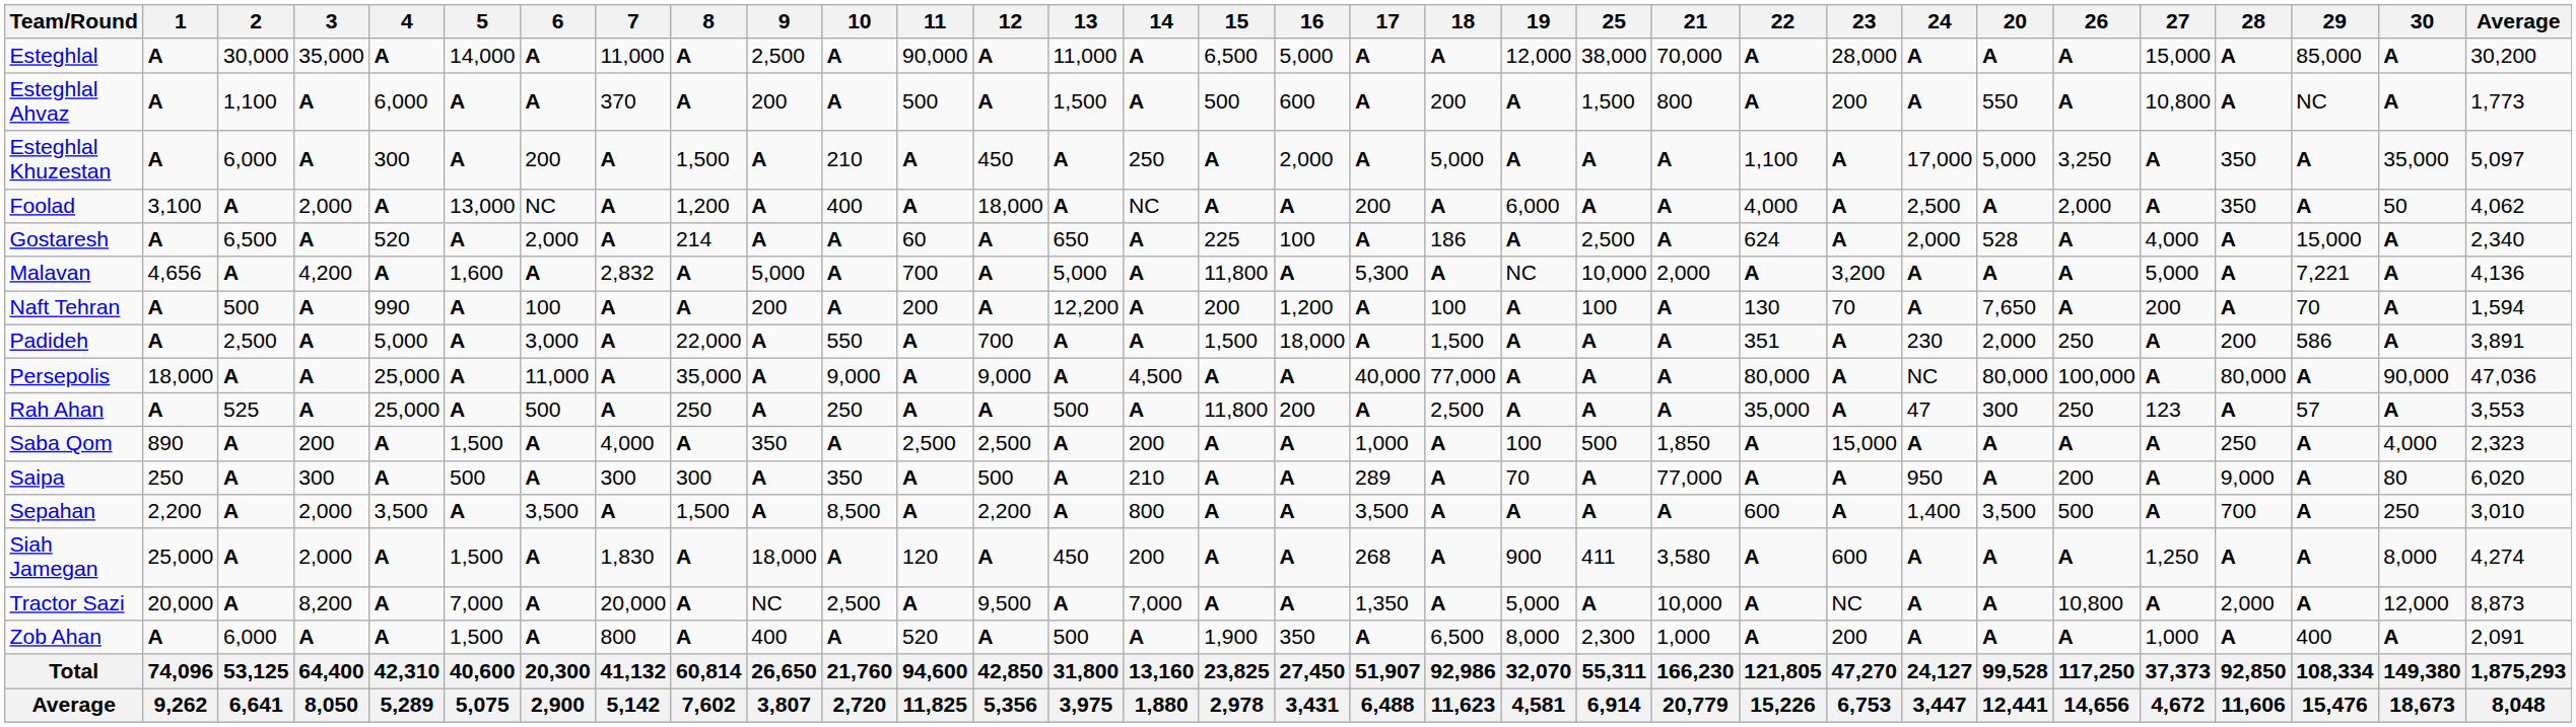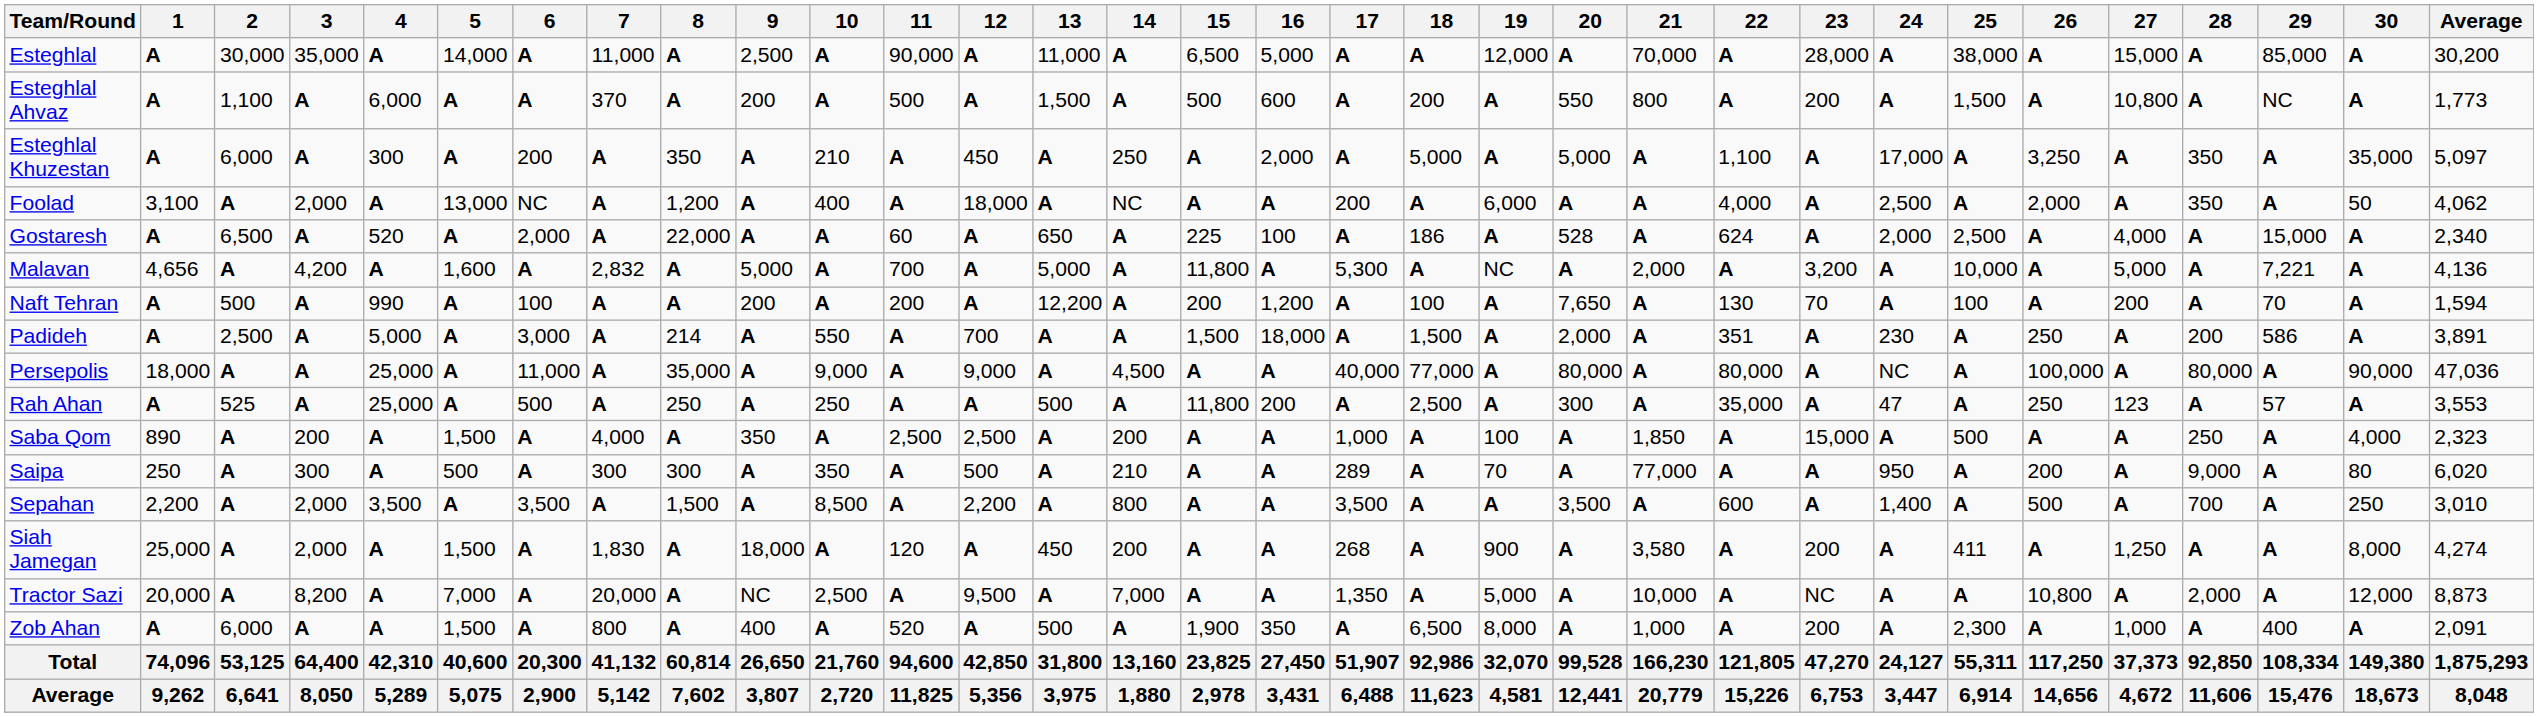 <table class="wikitable sortable">
 <tr>
 <th rowspan="1">Team/Round</th>
 <th>1</th>
 <th>2</th>
 <th>3</th>
 <th>4</th>
 <th>5</th>
 <th>6</th>
 <th>7</th>
 <th>8</th>
 <th>9</th>
 <th>10</th>
 <th>11</th>
 <th>12</th>
 <th>13</th>
 <th>14</th>
 <th>15</th>
 <th>16</th>
 <th>17</th>
 <th>18</th>
 <th>19</th>
-<th>25</th>
+<th>20</th>
 <th>21</th>
 <th>22</th>
 <th>23</th>
 <th>24</th>
-<th>20</th>
+<th>25</th>
 <th>26</th>
 <th>27</th>
 <th>28</th>
 <th>29</th>
 <th>30</th>
 <th>Average</th>
 </tr>
 <tr>
 <td><a href='#'>Esteghlal</a></td>
 <td><strong>A</strong></td>
 <td>30,000</td>
 <td>35,000</td>
 <td><strong>A</strong></td>
 <td>14,000</td>
 <td><strong>A</strong></td>
 <td>11,000</td>
 <td><strong>A</strong></td>
 <td>2,500</td>
 <td><strong>A</strong></td>
 <td>90,000</td>
 <td><strong>A</strong></td>
 <td>11,000</td>
 <td><strong>A</strong></td>
 <td>6,500</td>
 <td>5,000</td>
 <td><strong>A</strong></td>
 <td><strong>A</strong></td>
 <td>12,000</td>
-<td>38,000</td>
+<td><strong>A</strong></td>
 <td>70,000</td>
 <td><strong>A</strong></td>
 <td>28,000</td>
 <td><strong>A</strong></td>
-<td><strong>A</strong></td>
+<td>38,000</td>
 <td><strong>A</strong></td>
 <td>15,000</td>
 <td><strong>A</strong></td>
 <td>85,000</td>
 <td><strong>A</strong></td>
 <td>30,200</td>
 </tr>
 <tr>
 <td><a href='#'>Esteghlal Ahvaz</a></td>
 <td><strong>A</strong></td>
 <td>1,100</td>
 <td><strong>A</strong></td>
 <td>6,000</td>
 <td><strong>A</strong></td>
 <td><strong>A</strong></td>
 <td>370</td>
 <td><strong>A</strong></td>
 <td>200</td>
 <td><strong>A</strong></td>
 <td>500</td>
 <td><strong>A</strong></td>
 <td>1,500</td>
 <td><strong>A</strong></td>
 <td>500</td>
 <td>600</td>
 <td><strong>A</strong></td>
 <td>200</td>
 <td><strong>A</strong></td>
-<td>1,500</td>
+<td>550</td>
 <td>800</td>
 <td><strong>A</strong></td>
 <td>200</td>
 <td><strong>A</strong></td>
-<td>550</td>
+<td>1,500</td>
 <td><strong>A</strong></td>
 <td>10,800</td>
 <td><strong>A</strong></td>
 <td>NC</td>
 <td><strong>A</strong></td>
 <td>1,773</td>
 </tr>
 <tr>
 <td><a href='#'>Esteghlal Khuzestan</a></td>
 <td><strong>A</strong></td>
 <td>6,000</td>
 <td><strong>A</strong></td>
 <td>300</td>
 <td><strong>A</strong></td>
 <td>200</td>
 <td><strong>A</strong></td>
-<td>1,500</td>
+<td>350</td>
 <td><strong>A</strong></td>
 <td>210</td>
 <td><strong>A</strong></td>
 <td>450</td>
 <td><strong>A</strong></td>
 <td>250</td>
 <td><strong>A</strong></td>
 <td>2,000</td>
 <td><strong>A</strong></td>
 <td>5,000</td>
 <td><strong>A</strong></td>
-<td><strong>A</strong></td>
+<td>5,000</td>
 <td><strong>A</strong></td>
 <td>1,100</td>
 <td><strong>A</strong></td>
 <td>17,000</td>
-<td>5,000</td>
+<td><strong>A</strong></td>
 <td>3,250</td>
 <td><strong>A</strong></td>
 <td>350</td>
 <td><strong>A</strong></td>
 <td>35,000</td>
 <td>5,097</td>
 </tr>
 <tr>
 <td><a href='#'>Foolad</a></td>
 <td>3,100</td>
 <td><strong>A</strong></td>
 <td>2,000</td>
 <td><strong>A</strong></td>
 <td>13,000</td>
 <td>NC</td>
 <td><strong>A</strong></td>
 <td>1,200</td>
 <td><strong>A</strong></td>
 <td>400</td>
 <td><strong>A</strong></td>
 <td>18,000</td>
 <td><strong>A</strong></td>
 <td>NC</td>
 <td><strong>A</strong></td>
 <td><strong>A</strong></td>
 <td>200</td>
 <td><strong>A</strong></td>
 <td>6,000</td>
 <td><strong>A</strong></td>
 <td><strong>A</strong></td>
 <td>4,000</td>
 <td><strong>A</strong></td>
 <td>2,500</td>
 <td><strong>A</strong></td>
 <td>2,000</td>
 <td><strong>A</strong></td>
 <td>350</td>
 <td><strong>A</strong></td>
 <td>50</td>
 <td>4,062</td>
 </tr>
 <tr>
 <td><a href='#'>Gostaresh</a></td>
 <td><strong>A</strong></td>
 <td>6,500</td>
 <td><strong>A</strong></td>
 <td>520</td>
 <td><strong>A</strong></td>
 <td>2,000</td>
 <td><strong>A</strong></td>
-<td>214</td>
+<td>22,000</td>
 <td><strong>A</strong></td>
 <td><strong>A</strong></td>
 <td>60</td>
 <td><strong>A</strong></td>
 <td>650</td>
 <td><strong>A</strong></td>
 <td>225</td>
 <td>100</td>
 <td><strong>A</strong></td>
 <td>186</td>
 <td><strong>A</strong></td>
-<td>2,500</td>
+<td>528</td>
 <td><strong>A</strong></td>
 <td>624</td>
 <td><strong>A</strong></td>
 <td>2,000</td>
-<td>528</td>
+<td>2,500</td>
 <td><strong>A</strong></td>
 <td>4,000</td>
 <td><strong>A</strong></td>
 <td>15,000</td>
 <td><strong>A</strong></td>
 <td>2,340</td>
 </tr>
 <tr>
 <td><a href='#'>Malavan</a></td>
 <td>4,656</td>
 <td><strong>A</strong></td>
 <td>4,200</td>
 <td><strong>A</strong></td>
 <td>1,600</td>
 <td><strong>A</strong></td>
 <td>2,832</td>
 <td><strong>A</strong></td>
 <td>5,000</td>
 <td><strong>A</strong></td>
 <td>700</td>
 <td><strong>A</strong></td>
 <td>5,000</td>
 <td><strong>A</strong></td>
 <td>11,800</td>
 <td><strong>A</strong></td>
 <td>5,300</td>
 <td><strong>A</strong></td>
 <td>NC</td>
-<td>10,000</td>
+<td><strong>A</strong></td>
 <td>2,000</td>
 <td><strong>A</strong></td>
 <td>3,200</td>
 <td><strong>A</strong></td>
-<td><strong>A</strong></td>
+<td>10,000</td>
 <td><strong>A</strong></td>
 <td>5,000</td>
 <td><strong>A</strong></td>
 <td>7,221</td>
 <td><strong>A</strong></td>
 <td>4,136</td>
 </tr>
 <tr>
 <td><a href='#'>Naft Tehran</a></td>
 <td><strong>A</strong></td>
 <td>500</td>
 <td><strong>A</strong></td>
 <td>990</td>
 <td><strong>A</strong></td>
 <td>100</td>
 <td><strong>A</strong></td>
 <td><strong>A</strong></td>
 <td>200</td>
 <td><strong>A</strong></td>
 <td>200</td>
 <td><strong>A</strong></td>
 <td>12,200</td>
 <td><strong>A</strong></td>
 <td>200</td>
 <td>1,200</td>
 <td><strong>A</strong></td>
 <td>100</td>
 <td><strong>A</strong></td>
-<td>100</td>
+<td>7,650</td>
 <td><strong>A</strong></td>
 <td>130</td>
 <td>70</td>
 <td><strong>A</strong></td>
-<td>7,650</td>
+<td>100</td>
 <td><strong>A</strong></td>
 <td>200</td>
 <td><strong>A</strong></td>
 <td>70</td>
 <td><strong>A</strong></td>
 <td>1,594</td>
 </tr>
 <tr>
 <td><a href='#'>Padideh</a></td>
 <td><strong>A</strong></td>
 <td>2,500</td>
 <td><strong>A</strong></td>
 <td>5,000</td>
 <td><strong>A</strong></td>
 <td>3,000</td>
 <td><strong>A</strong></td>
-<td>22,000</td>
+<td>214</td>
 <td><strong>A</strong></td>
 <td>550</td>
 <td><strong>A</strong></td>
 <td>700</td>
 <td><strong>A</strong></td>
 <td><strong>A</strong></td>
 <td>1,500</td>
 <td>18,000</td>
 <td><strong>A</strong></td>
 <td>1,500</td>
 <td><strong>A</strong></td>
-<td><strong>A</strong></td>
+<td>2,000</td>
 <td><strong>A</strong></td>
 <td>351</td>
 <td><strong>A</strong></td>
 <td>230</td>
-<td>2,000</td>
+<td><strong>A</strong></td>
 <td>250</td>
 <td><strong>A</strong></td>
 <td>200</td>
 <td>586</td>
 <td><strong>A</strong></td>
 <td>3,891</td>
 </tr>
 <tr>
 <td><a href='#'>Persepolis</a></td>
 <td>18,000</td>
 <td><strong>A</strong></td>
 <td><strong>A</strong></td>
 <td>25,000</td>
 <td><strong>A</strong></td>
 <td>11,000</td>
 <td><strong>A</strong></td>
 <td>35,000</td>
 <td><strong>A</strong></td>
 <td>9,000</td>
 <td><strong>A</strong></td>
 <td>9,000</td>
 <td><strong>A</strong></td>
 <td>4,500</td>
 <td><strong>A</strong></td>
 <td><strong>A</strong></td>
 <td>40,000</td>
 <td>77,000</td>
 <td><strong>A</strong></td>
-<td><strong>A</strong></td>
+<td>80,000</td>
 <td><strong>A</strong></td>
 <td>80,000</td>
 <td><strong>A</strong></td>
 <td>NC</td>
-<td>80,000</td>
+<td><strong>A</strong></td>
 <td>100,000</td>
 <td><strong>A</strong></td>
 <td>80,000</td>
 <td><strong>A</strong></td>
 <td>90,000</td>
 <td>47,036</td>
 </tr>
 <tr>
 <td><a href='#'>Rah Ahan</a></td>
 <td><strong>A</strong></td>
 <td>525</td>
 <td><strong>A</strong></td>
 <td>25,000</td>
 <td><strong>A</strong></td>
 <td>500</td>
 <td><strong>A</strong></td>
 <td>250</td>
 <td><strong>A</strong></td>
 <td>250</td>
 <td><strong>A</strong></td>
 <td><strong>A</strong></td>
 <td>500</td>
 <td><strong>A</strong></td>
 <td>11,800</td>
 <td>200</td>
 <td><strong>A</strong></td>
 <td>2,500</td>
 <td><strong>A</strong></td>
-<td><strong>A</strong></td>
+<td>300</td>
 <td><strong>A</strong></td>
 <td>35,000</td>
 <td><strong>A</strong></td>
 <td>47</td>
-<td>300</td>
+<td><strong>A</strong></td>
 <td>250</td>
 <td>123</td>
 <td><strong>A</strong></td>
 <td>57</td>
 <td><strong>A</strong></td>
 <td>3,553</td>
 </tr>
 <tr>
 <td><a href='#'>Saba Qom</a></td>
 <td>890</td>
 <td><strong>A</strong></td>
 <td>200</td>
 <td><strong>A</strong></td>
 <td>1,500</td>
 <td><strong>A</strong></td>
 <td>4,000</td>
 <td><strong>A</strong></td>
 <td>350</td>
 <td><strong>A</strong></td>
 <td>2,500</td>
 <td>2,500</td>
 <td><strong>A</strong></td>
 <td>200</td>
 <td><strong>A</strong></td>
 <td><strong>A</strong></td>
 <td>1,000</td>
 <td><strong>A</strong></td>
 <td>100</td>
-<td>500</td>
+<td><strong>A</strong></td>
 <td>1,850</td>
 <td><strong>A</strong></td>
 <td>15,000</td>
 <td><strong>A</strong></td>
-<td><strong>A</strong></td>
+<td>500</td>
 <td><strong>A</strong></td>
 <td><strong>A</strong></td>
 <td>250</td>
 <td><strong>A</strong></td>
 <td>4,000</td>
 <td>2,323</td>
 </tr>
 <tr>
 <td><a href='#'>Saipa</a></td>
 <td>250</td>
 <td><strong>A</strong></td>
 <td>300</td>
 <td><strong>A</strong></td>
 <td>500</td>
 <td><strong>A</strong></td>
 <td>300</td>
 <td>300</td>
 <td><strong>A</strong></td>
 <td>350</td>
 <td><strong>A</strong></td>
 <td>500</td>
 <td><strong>A</strong></td>
 <td>210</td>
 <td><strong>A</strong></td>
 <td><strong>A</strong></td>
 <td>289</td>
 <td><strong>A</strong></td>
 <td>70</td>
 <td><strong>A</strong></td>
 <td>77,000</td>
 <td><strong>A</strong></td>
 <td><strong>A</strong></td>
 <td>950</td>
 <td><strong>A</strong></td>
 <td>200</td>
 <td><strong>A</strong></td>
 <td>9,000</td>
 <td><strong>A</strong></td>
 <td>80</td>
 <td>6,020</td>
 </tr>
 <tr>
 <td><a href='#'>Sepahan</a></td>
 <td>2,200</td>
 <td><strong>A</strong></td>
 <td>2,000</td>
 <td>3,500</td>
 <td><strong>A</strong></td>
 <td>3,500</td>
 <td><strong>A</strong></td>
 <td>1,500</td>
 <td><strong>A</strong></td>
 <td>8,500</td>
 <td><strong>A</strong></td>
 <td>2,200</td>
 <td><strong>A</strong></td>
 <td>800</td>
 <td><strong>A</strong></td>
 <td><strong>A</strong></td>
 <td>3,500</td>
 <td><strong>A</strong></td>
 <td><strong>A</strong></td>
-<td><strong>A</strong></td>
+<td>3,500</td>
 <td><strong>A</strong></td>
 <td>600</td>
 <td><strong>A</strong></td>
 <td>1,400</td>
-<td>3,500</td>
+<td><strong>A</strong></td>
 <td>500</td>
 <td><strong>A</strong></td>
 <td>700</td>
 <td><strong>A</strong></td>
 <td>250</td>
 <td>3,010</td>
 </tr>
 <tr>
 <td><a href='#'>Siah Jamegan</a></td>
 <td>25,000</td>
 <td><strong>A</strong></td>
 <td>2,000</td>
 <td><strong>A</strong></td>
 <td>1,500</td>
 <td><strong>A</strong></td>
 <td>1,830</td>
 <td><strong>A</strong></td>
 <td>18,000</td>
 <td><strong>A</strong></td>
 <td>120</td>
 <td><strong>A</strong></td>
 <td>450</td>
 <td>200</td>
 <td><strong>A</strong></td>
 <td><strong>A</strong></td>
 <td>268</td>
 <td><strong>A</strong></td>
 <td>900</td>
-<td>411</td>
+<td><strong>A</strong></td>
 <td>3,580</td>
 <td><strong>A</strong></td>
-<td>600</td>
+<td>200</td>
 <td><strong>A</strong></td>
-<td><strong>A</strong></td>
+<td>411</td>
 <td><strong>A</strong></td>
 <td>1,250</td>
 <td><strong>A</strong></td>
 <td><strong>A</strong></td>
 <td>8,000</td>
 <td>4,274</td>
 </tr>
 <tr>
 <td><a href='#'>Tractor Sazi</a></td>
 <td>20,000</td>
 <td><strong>A</strong></td>
 <td>8,200</td>
 <td><strong>A</strong></td>
 <td>7,000</td>
 <td><strong>A</strong></td>
 <td>20,000</td>
 <td><strong>A</strong></td>
 <td>NC</td>
 <td>2,500</td>
 <td><strong>A</strong></td>
 <td>9,500</td>
 <td><strong>A</strong></td>
 <td>7,000</td>
 <td><strong>A</strong></td>
 <td><strong>A</strong></td>
 <td>1,350</td>
 <td><strong>A</strong></td>
 <td>5,000</td>
 <td><strong>A</strong></td>
 <td>10,000</td>
 <td><strong>A</strong></td>
 <td>NC</td>
 <td><strong>A</strong></td>
 <td><strong>A</strong></td>
 <td>10,800</td>
 <td><strong>A</strong></td>
 <td>2,000</td>
 <td><strong>A</strong></td>
 <td>12,000</td>
 <td>8,873</td>
 </tr>
 <tr>
 <td><a href='#'>Zob Ahan</a></td>
 <td><strong>A</strong></td>
 <td>6,000</td>
 <td><strong>A</strong></td>
 <td><strong>A</strong></td>
 <td>1,500</td>
 <td><strong>A</strong></td>
 <td>800</td>
 <td><strong>A</strong></td>
 <td>400</td>
 <td><strong>A</strong></td>
 <td>520</td>
 <td><strong>A</strong></td>
 <td>500</td>
 <td><strong>A</strong></td>
 <td>1,900</td>
 <td>350</td>
 <td><strong>A</strong></td>
 <td>6,500</td>
 <td>8,000</td>
-<td>2,300</td>
+<td><strong>A</strong></td>
 <td>1,000</td>
 <td><strong>A</strong></td>
 <td>200</td>
 <td><strong>A</strong></td>
-<td><strong>A</strong></td>
+<td>2,300</td>
 <td><strong>A</strong></td>
 <td>1,000</td>
 <td><strong>A</strong></td>
 <td>400</td>
 <td><strong>A</strong></td>
 <td>2,091</td>
 </tr>
 <tr>
 <th>Total</th>
 <th>74,096</th>
 <th>53,125</th>
 <th>64,400</th>
 <th>42,310</th>
 <th>40,600</th>
 <th>20,300</th>
 <th>41,132</th>
 <th>60,814</th>
 <th>26,650</th>
 <th>21,760</th>
 <th>94,600</th>
 <th>42,850</th>
 <th>31,800</th>
 <th>13,160</th>
 <th>23,825</th>
 <th>27,450</th>
 <th>51,907</th>
 <th>92,986</th>
 <th>32,070</th>
-<th>55,311</th>
+<th>99,528</th>
 <th>166,230</th>
 <th>121,805</th>
 <th>47,270</th>
 <th>24,127</th>
-<th>99,528</th>
+<th>55,311</th>
 <th>117,250</th>
 <th>37,373</th>
 <th>92,850</th>
 <th>108,334</th>
 <th>149,380</th>
 <th>1,875,293</th>
 </tr>
 <tr>
 <th>Average</th>
 <th>9,262</th>
 <th>6,641</th>
 <th>8,050</th>
 <th>5,289</th>
 <th>5,075</th>
 <th>2,900</th>
 <th>5,142</th>
 <th>7,602</th>
 <th>3,807</th>
 <th>2,720</th>
 <th>11,825</th>
 <th>5,356</th>
 <th>3,975</th>
 <th>1,880</th>
 <th>2,978</th>
 <th>3,431</th>
 <th>6,488</th>
 <th>11,623</th>
 <th>4,581</th>
-<th>6,914</th>
+<th>12,441</th>
 <th>20,779</th>
 <th>15,226</th>
 <th>6,753</th>
 <th>3,447</th>
-<th>12,441</th>
+<th>6,914</th>
 <th>14,656</th>
 <th>4,672</th>
 <th>11,606</th>
 <th>15,476</th>
 <th>18,673</th>
 <th>8,048</th>
 </tr>
 </table>
